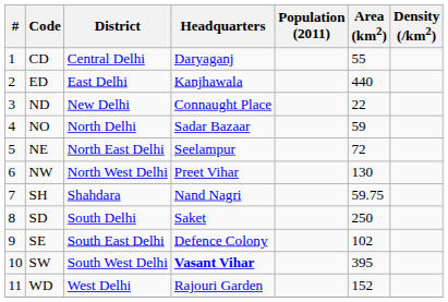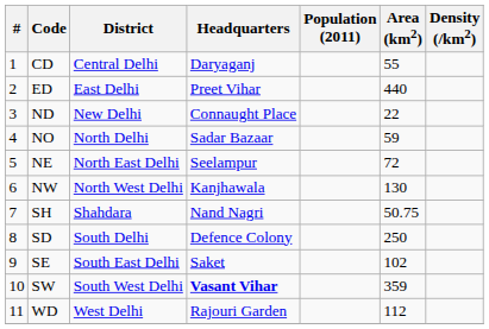 <table class="wikitable sortable">
 <tr>
 <th>#</th>
 <th>Code</th>
 <th>District</th>
 <th>Headquarters</th>
 <th>Population <br>(2011)</th>
 <th>Area <br>(km<sup>2</sup>)</th>
 <th>Density <br>(/km<sup>2</sup>)</th>
 </tr>
 <tr>
 <td>1</td>
 <td>CD</td>
 <td><a href='#'>Central Delhi</a></td>
 <td><a href='#'>Daryaganj</a></td>
 <td> </td>
 <td> 55</td>
 <td> </td>
 </tr>
 <tr>
 <td>2</td>
 <td>ED</td>
 <td><a href='#'>East Delhi</a></td>
-<td><a href='#'>Kanjhawala</a></td>
+<td><a href='#'>Preet Vihar</a></td>
 <td> </td>
 <td> 440</td>
 <td> </td>
 </tr>
 <tr>
 <td>3</td>
 <td>ND</td>
 <td><a href='#'>New Delhi</a></td>
 <td><a href='#'>Connaught Place</a></td>
 <td> </td>
 <td> 22</td>
 <td> </td>
 </tr>
 <tr>
 <td>4</td>
 <td>NO</td>
 <td><a href='#'>North Delhi</a></td>
 <td><a href='#'>Sadar Bazaar</a></td>
 <td> </td>
 <td> 59</td>
 <td> </td>
 </tr>
 <tr>
 <td>5</td>
 <td>NE</td>
 <td><a href='#'>North East Delhi</a></td>
 <td><a href='#'>Seelampur</a></td>
 <td> </td>
 <td> 72</td>
 <td> </td>
 </tr>
 <tr>
 <td>6</td>
 <td>NW</td>
 <td><a href='#'>North West Delhi</a></td>
-<td><a href='#'>Preet Vihar</a></td>
+<td><a href='#'>Kanjhawala</a></td>
 <td> </td>
 <td> 130</td>
 <td> </td>
 </tr>
 <tr>
 <td>7</td>
 <td>SH</td>
 <td><a href='#'>Shahdara</a></td>
 <td><a href='#'>Nand Nagri</a></td>
 <td></td>
-<td> 59.75</td>
+<td> 50.75</td>
 <td></td>
 </tr>
 <tr>
 <td>8</td>
 <td>SD</td>
 <td><a href='#'>South Delhi</a></td>
-<td><a href='#'>Saket</a></td>
+<td><a href='#'>Defence Colony</a></td>
 <td> </td>
 <td> 250</td>
 <td> </td>
 </tr>
 <tr>
 <td>9</td>
 <td>SE</td>
 <td><a href='#'>South East Delhi</a></td>
-<td><a href='#'>Defence Colony</a></td>
+<td><a href='#'>Saket</a></td>
 <td> </td>
 <td> 102</td>
 <td> </td>
 </tr>
 <tr>
 <td>10</td>
 <td>SW</td>
 <td><a href='#'>South West Delhi</a></td>
 <td><strong><a href='#'>Vasant Vihar</a></strong></td>
 <td> </td>
-<td> 395</td>
+<td> 359</td>
 <td> </td>
 </tr>
 <tr>
 <td>11</td>
 <td>WD</td>
 <td><a href='#'>West Delhi</a></td>
 <td><a href='#'>Rajouri Garden</a></td>
 <td> </td>
-<td> 152</td>
+<td> 112</td>
 <td> </td>
 </tr>
 <tr>
 </tr>
 </table>
